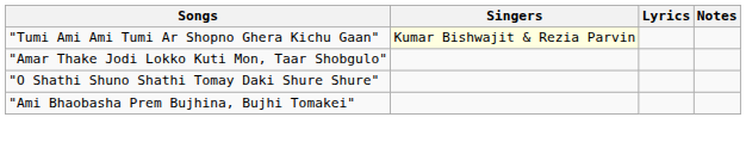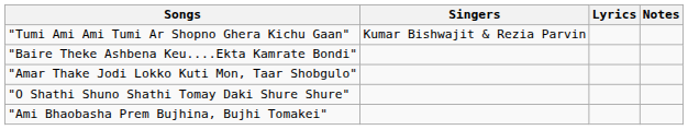 <table class="wikitable tracklist" style="font-size:95%;">
 <tr>
 <th>Songs</th>
 <th>Singers</th>
 <th>Lyrics</th>
 <th>Notes</th>
 </tr>
 <tr>
 <td>"Tumi Ami Ami Tumi Ar Shopno Ghera Kichu Gaan"</td>
-<td style="background: lightyellow;">Kumar Bishwajit & Rezia Parvin</td>
+<td>Kumar Bishwajit & Rezia Parvin</td>
+<td></td>
+<td></td>
+</tr>
+<tr>
+<td>"Baire Theke Ashbena Keu....Ekta Kamrate Bondi"</td>
+<td></td>
 <td></td>
 <td></td>
 </tr>
 <tr>
 <td>"Amar Thake Jodi Lokko Kuti Mon, Taar Shobgulo"</td>
 <td></td>
 <td></td>
 <td></td>
 </tr>
 <tr>
 <td>"O Shathi Shuno Shathi Tomay Daki Shure Shure"</td>
 <td></td>
 <td></td>
 <td></td>
 </tr>
 <tr>
 <td>"Ami Bhaobasha Prem Bujhina, Bujhi Tomakei"</td>
 <td></td>
 <td></td>
 <td></td>
 </tr>
 </table>
